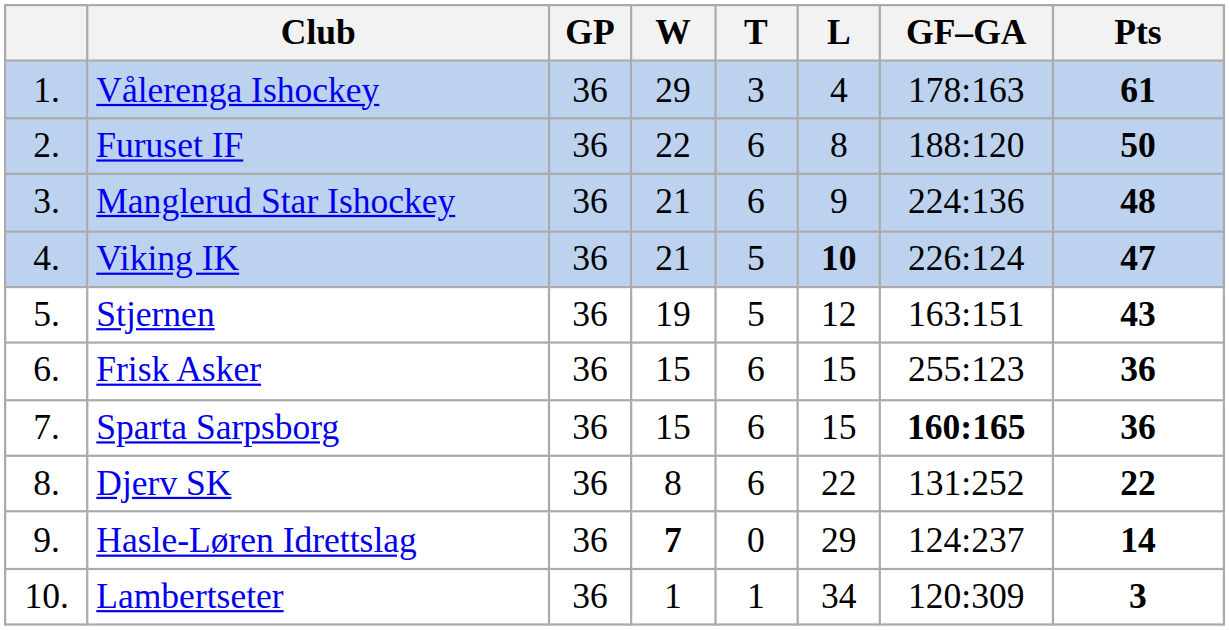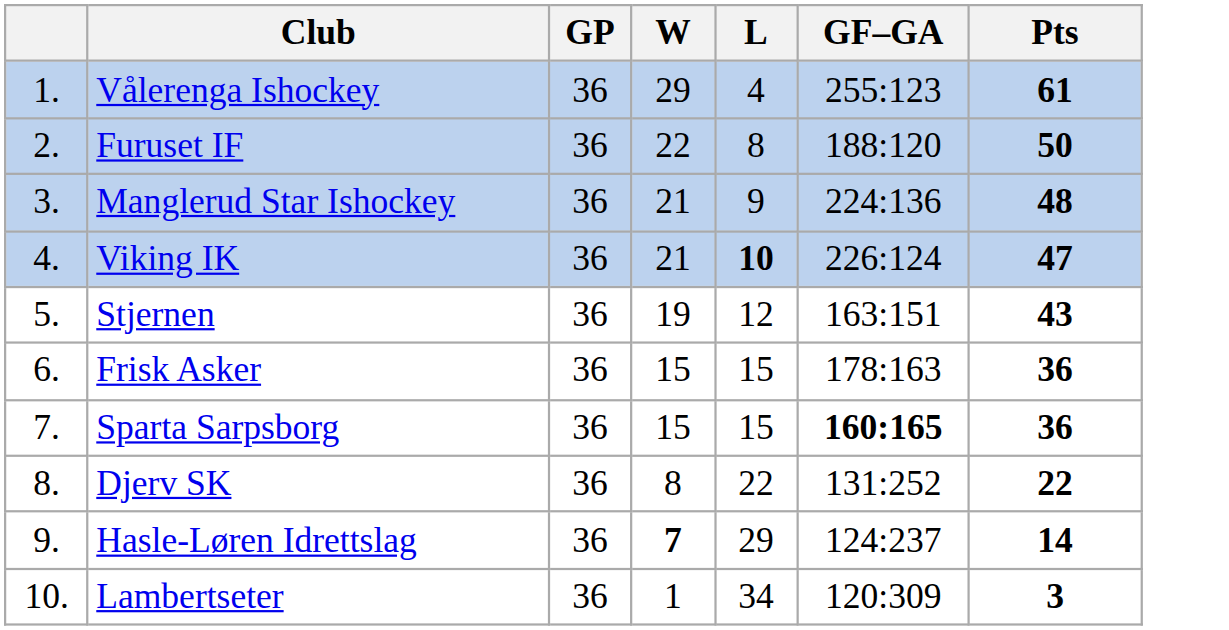 <table class="wikitable">
 <tr>
 <th width="30"></th>
 <th width="200">Club</th>
 <th width="30">GP</th>
 <th width="30">W</th>
-<th width="30">T</th>
 <th width="30">L</th>
 <th width="70">GF–GA</th>
 <th width="70">Pts</th>
 </tr>
 <tr bgcolor="#BCD2EE" align="center">
 <td>1.</td>
 <td align="left"><a href='#'>Vålerenga Ishockey</a></td>
 <td>36</td>
 <td>29</td>
-<td>3</td>
 <td>4</td>
-<td>178:163</td>
+<td>255:123</td>
 <td><strong>61</strong></td>
 </tr>
 <tr bgcolor="#BCD2EE" align="center">
 <td>2.</td>
 <td align="left"><a href='#'>Furuset IF</a></td>
 <td>36</td>
 <td>22</td>
-<td>6</td>
 <td>8</td>
 <td>188:120</td>
 <td><strong>50</strong></td>
 </tr>
 <tr bgcolor="#BCD2EE" align="center">
 <td>3.</td>
 <td align="left"><a href='#'>Manglerud Star Ishockey</a></td>
 <td>36</td>
 <td>21</td>
-<td>6</td>
 <td>9</td>
 <td>224:136</td>
 <td><strong>48</strong></td>
 </tr>
 <tr bgcolor="#BCD2EE" align="center">
 <td>4.</td>
 <td align="left"><a href='#'>Viking IK</a></td>
 <td>36</td>
 <td>21</td>
-<td>5</td>
 <td><strong>10</strong></td>
 <td>226:124</td>
 <td><strong>47</strong></td>
 </tr>
 <tr bgcolor="#FFFFFF" align="center">
 <td>5.</td>
 <td align="left"><a href='#'>Stjernen</a></td>
 <td>36</td>
 <td>19</td>
-<td>5</td>
 <td>12</td>
 <td>163:151</td>
 <td><strong>43</strong></td>
 </tr>
 <tr bgcolor="#FFFFFF" align="center">
 <td>6.</td>
 <td align="left"><a href='#'>Frisk Asker</a></td>
 <td>36</td>
 <td>15</td>
-<td>6</td>
 <td>15</td>
-<td>255:123</td>
+<td>178:163</td>
 <td><strong>36</strong></td>
 </tr>
 <tr bgcolor="#FFFFFF" align="center">
 <td>7.</td>
 <td align="left"><a href='#'>Sparta Sarpsborg</a></td>
 <td>36</td>
 <td>15</td>
-<td>6</td>
 <td>15</td>
 <td><strong>160:165</strong></td>
 <td><strong>36</strong></td>
 </tr>
 <tr bgcolor="#FFFFFF" align="center">
 <td>8.</td>
 <td align="left"><a href='#'>Djerv SK</a></td>
 <td>36</td>
 <td>8</td>
-<td>6</td>
 <td>22</td>
 <td>131:252</td>
 <td><strong>22</strong></td>
 </tr>
 <tr bgcolor="#FFFFFF" align="center">
 <td>9.</td>
 <td align="left"><a href='#'>Hasle-Løren Idrettslag</a></td>
 <td>36</td>
 <td><strong>7</strong></td>
-<td>0</td>
 <td>29</td>
 <td>124:237</td>
 <td><strong>14</strong></td>
 </tr>
 <tr bgcolor="#FFFFFF" align="center">
 <td>10.</td>
 <td align="left"><a href='#'>Lambertseter</a></td>
 <td>36</td>
 <td>1</td>
-<td>1</td>
 <td>34</td>
 <td>120:309</td>
 <td><strong>3</strong></td>
 </tr>
 </table>
